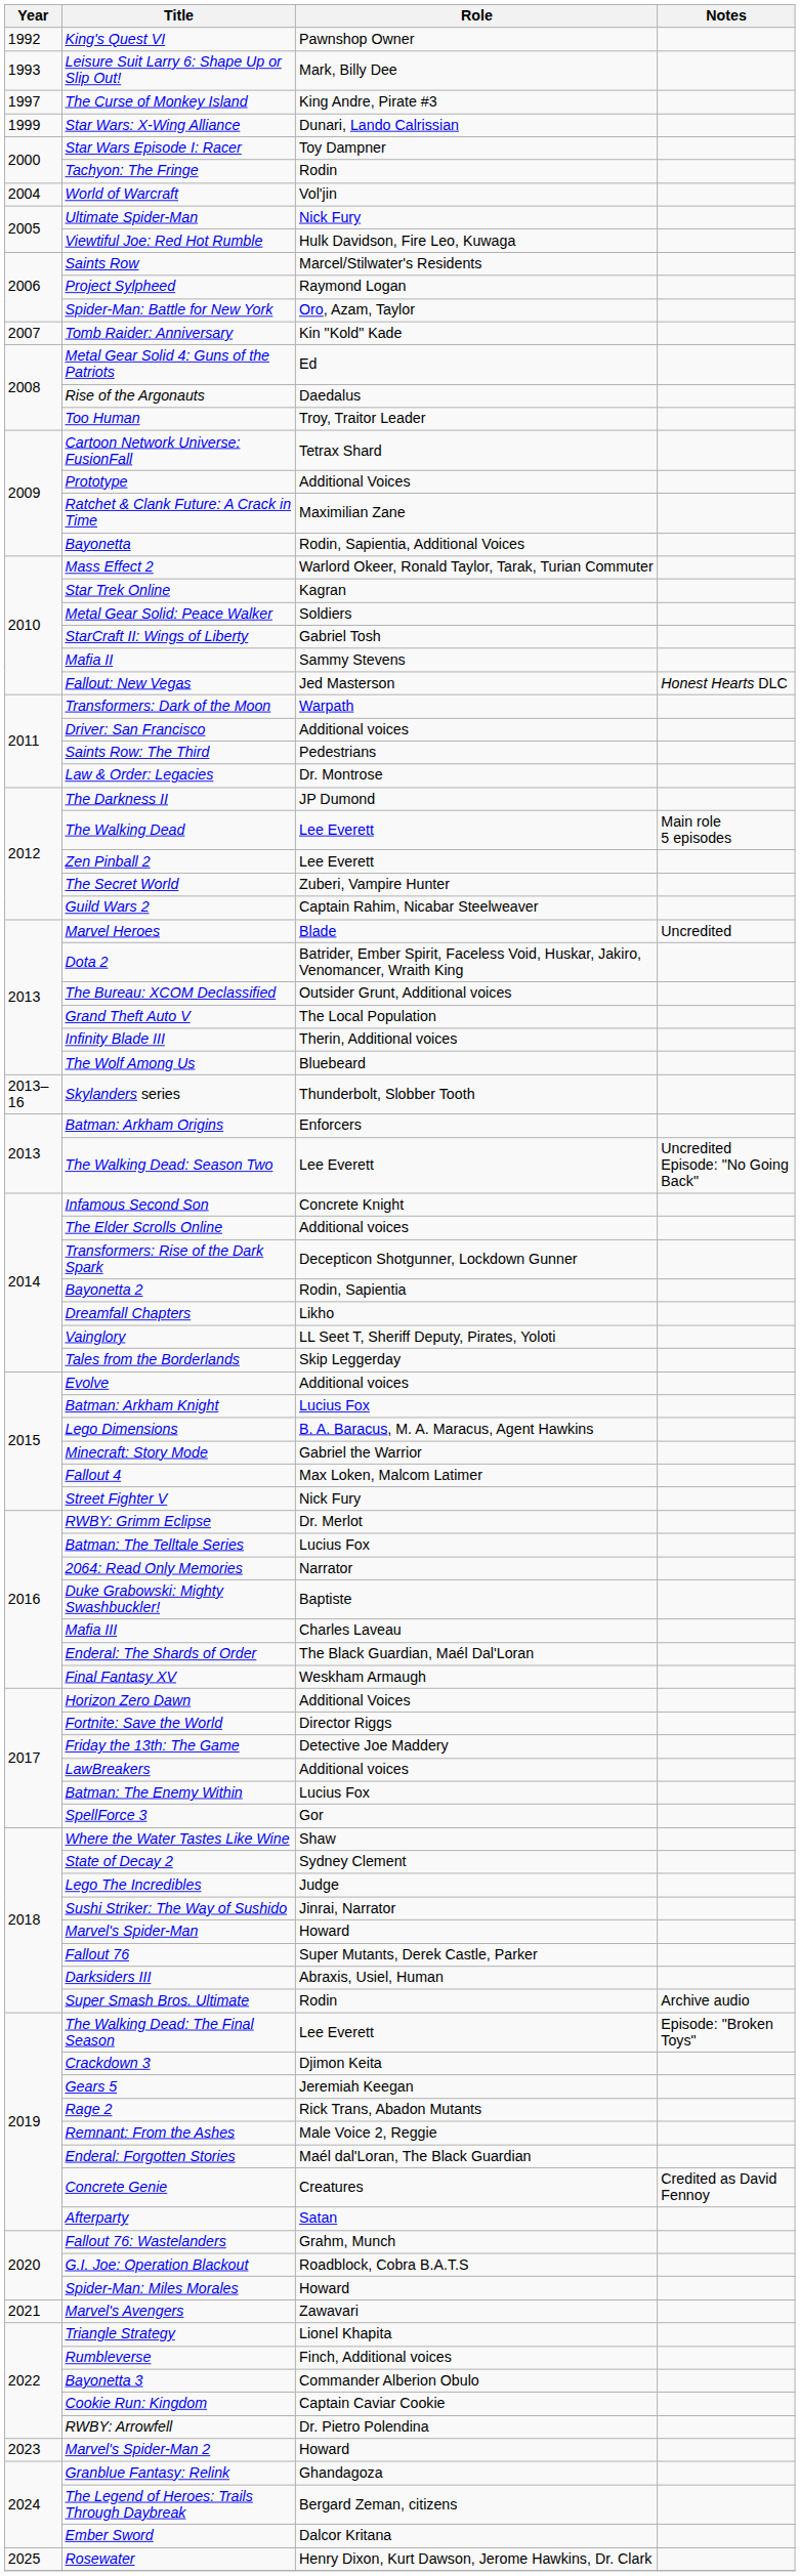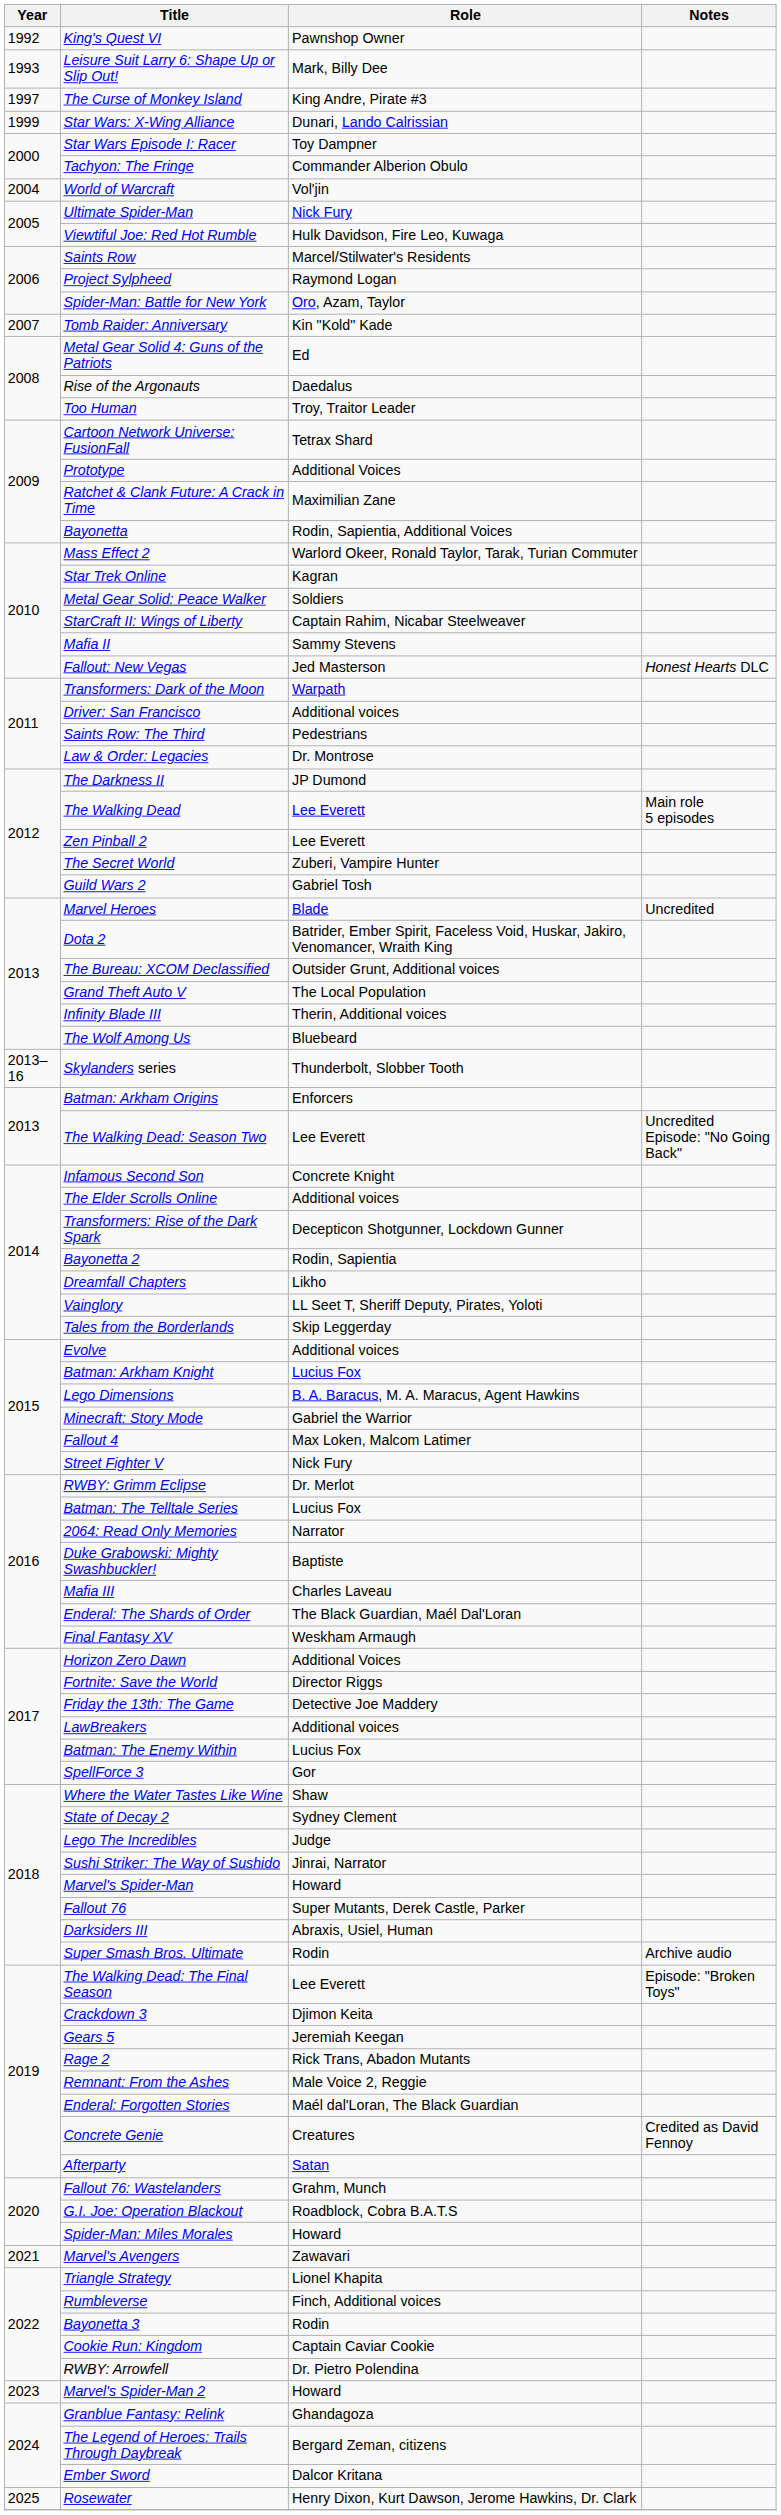 <table class="wikitable sortable">
 <tr>
 <th>Year</th>
 <th>Title</th>
 <th>Role</th>
 <th>Notes</th>
 </tr>
 <tr>
 <td>1992</td>
 <td><em><a href='#'>King's Quest VI</a></em></td>
 <td>Pawnshop Owner</td>
 <td></td>
 </tr>
 <tr>
 <td>1993</td>
 <td><em><a href='#'>Leisure Suit Larry 6: Shape Up or Slip Out!</a></em></td>
 <td>Mark, Billy Dee</td>
 <td></td>
 </tr>
 <tr>
 <td>1997</td>
 <td><em><a href='#'>The Curse of Monkey Island</a></em></td>
 <td>King Andre, Pirate #3</td>
 <td></td>
 </tr>
 <tr>
 <td>1999</td>
 <td><em><a href='#'>Star Wars: X-Wing Alliance</a></em></td>
 <td>Dunari, <a href='#'>Lando Calrissian</a></td>
 <td></td>
 </tr>
 <tr>
 <td rowspan="2">2000</td>
 <td><em><a href='#'>Star Wars Episode I: Racer</a></em></td>
 <td>Toy Dampner</td>
 <td></td>
 </tr>
 <tr>
 <td><em><a href='#'>Tachyon: The Fringe</a></em></td>
-<td>Rodin</td>
+<td>Commander Alberion Obulo</td>
 <td></td>
 </tr>
 <tr>
 <td>2004</td>
 <td><em><a href='#'>World of Warcraft</a></em></td>
 <td>Vol'jin</td>
 <td></td>
 </tr>
 <tr>
 <td rowspan="2">2005</td>
 <td><em><a href='#'>Ultimate Spider-Man</a></em></td>
 <td><a href='#'>Nick Fury</a></td>
 <td></td>
 </tr>
 <tr>
 <td><em><a href='#'>Viewtiful Joe: Red Hot Rumble</a></em></td>
 <td>Hulk Davidson, Fire Leo, Kuwaga</td>
 <td></td>
 </tr>
 <tr>
 <td rowspan="3">2006</td>
 <td><em><a href='#'>Saints Row</a></em></td>
 <td>Marcel/Stilwater's Residents</td>
 <td></td>
 </tr>
 <tr>
 <td><em><a href='#'>Project Sylpheed</a></em></td>
 <td>Raymond Logan</td>
 <td></td>
 </tr>
 <tr>
 <td><em><a href='#'>Spider-Man: Battle for New York</a></em></td>
 <td><a href='#'>Oro</a>, Azam, Taylor</td>
 <td></td>
 </tr>
 <tr>
 <td>2007</td>
 <td><em><a href='#'>Tomb Raider: Anniversary</a></em></td>
 <td>Kin "Kold" Kade</td>
 <td></td>
 </tr>
 <tr>
 <td rowspan="3">2008</td>
 <td><em><a href='#'>Metal Gear Solid 4: Guns of the Patriots</a></em></td>
 <td>Ed</td>
 <td></td>
 </tr>
 <tr>
 <td><em>Rise of the Argonauts</em></td>
 <td>Daedalus</td>
 <td></td>
 </tr>
 <tr>
 <td><em><a href='#'>Too Human</a></em></td>
 <td>Troy, Traitor Leader</td>
 <td></td>
 </tr>
 <tr>
 <td rowspan="4">2009</td>
 <td><em><a href='#'>Cartoon Network Universe: FusionFall</a></em></td>
 <td>Tetrax Shard</td>
 <td></td>
 </tr>
 <tr>
 <td><em><a href='#'>Prototype</a></em></td>
 <td>Additional Voices</td>
 <td></td>
 </tr>
 <tr>
 <td><em><a href='#'>Ratchet & Clank Future: A Crack in Time</a></em></td>
 <td>Maximilian Zane</td>
 <td></td>
 </tr>
 <tr>
 <td><em><a href='#'>Bayonetta</a></em></td>
 <td>Rodin, Sapientia, Additional Voices</td>
 <td></td>
 </tr>
 <tr>
 <td rowspan="6">2010</td>
 <td><em><a href='#'>Mass Effect 2</a></em></td>
 <td>Warlord Okeer, Ronald Taylor, Tarak, Turian Commuter</td>
 <td></td>
 </tr>
 <tr>
 <td><em><a href='#'>Star Trek Online</a></em></td>
 <td>Kagran</td>
 <td></td>
 </tr>
 <tr>
 <td><em><a href='#'>Metal Gear Solid: Peace Walker</a></em></td>
 <td>Soldiers</td>
 <td></td>
 </tr>
 <tr>
 <td><em><a href='#'>StarCraft II: Wings of Liberty</a></em></td>
-<td>Gabriel Tosh</td>
+<td>Captain Rahim, Nicabar Steelweaver</td>
 <td></td>
 </tr>
 <tr>
 <td><em><a href='#'>Mafia II</a></em></td>
 <td>Sammy Stevens</td>
 <td></td>
 </tr>
 <tr>
 <td><em><a href='#'>Fallout: New Vegas</a></em></td>
 <td>Jed Masterson</td>
 <td><em>Honest Hearts</em> DLC</td>
 </tr>
 <tr>
 <td rowspan="4">2011</td>
 <td><em><a href='#'>Transformers: Dark of the Moon</a></em></td>
 <td><a href='#'>Warpath</a></td>
 <td></td>
 </tr>
 <tr>
 <td><em><a href='#'>Driver: San Francisco</a></em></td>
 <td>Additional voices</td>
 <td></td>
 </tr>
 <tr>
 <td><em><a href='#'>Saints Row: The Third</a></em></td>
 <td>Pedestrians</td>
 <td></td>
 </tr>
 <tr>
 <td><em><a href='#'>Law & Order: Legacies</a></em></td>
 <td>Dr. Montrose</td>
 <td></td>
 </tr>
 <tr>
 <td rowspan="5">2012</td>
 <td><em><a href='#'>The Darkness II</a></em></td>
 <td>JP Dumond</td>
 <td></td>
 </tr>
 <tr>
 <td><em><a href='#'>The Walking Dead</a></em></td>
 <td><a href='#'>Lee Everett</a></td>
 <td>Main role <br> 5 episodes</td>
 </tr>
 <tr>
 <td><em><a href='#'>Zen Pinball 2</a></em></td>
 <td>Lee Everett</td>
 <td></td>
 </tr>
 <tr>
 <td><em><a href='#'>The Secret World</a></em></td>
 <td>Zuberi, Vampire Hunter</td>
 <td></td>
 </tr>
 <tr>
 <td><em><a href='#'>Guild Wars 2</a></em></td>
-<td>Captain Rahim, Nicabar Steelweaver</td>
+<td>Gabriel Tosh</td>
 <td></td>
 </tr>
 <tr>
 <td rowspan="6">2013</td>
 <td><em><a href='#'>Marvel Heroes</a></em></td>
 <td><a href='#'>Blade</a></td>
 <td>Uncredited</td>
 </tr>
 <tr>
 <td><em><a href='#'>Dota 2</a></em></td>
 <td>Batrider, Ember Spirit, Faceless Void, Huskar, Jakiro, Venomancer, Wraith King</td>
 <td></td>
 </tr>
 <tr>
 <td><em><a href='#'>The Bureau: XCOM Declassified</a></em></td>
 <td>Outsider Grunt, Additional voices</td>
 <td></td>
 </tr>
 <tr>
 <td><em><a href='#'>Grand Theft Auto V</a></em></td>
 <td>The Local Population</td>
 <td></td>
 </tr>
 <tr>
 <td><em><a href='#'>Infinity Blade III</a></em></td>
 <td>Therin, Additional voices</td>
 <td></td>
 </tr>
 <tr>
 <td><em><a href='#'>The Wolf Among Us</a></em></td>
 <td>Bluebeard</td>
 <td></td>
 </tr>
 <tr>
 <td>2013–16</td>
 <td><em><a href='#'>Skylanders</a></em> series</td>
 <td>Thunderbolt, Slobber Tooth</td>
 <td></td>
 </tr>
 <tr>
 <td rowspan="2">2013</td>
 <td><em><a href='#'>Batman: Arkham Origins</a></em></td>
 <td>Enforcers</td>
 <td></td>
 </tr>
 <tr>
 <td><em><a href='#'>The Walking Dead: Season Two</a></em></td>
 <td>Lee Everett</td>
 <td>Uncredited<br>Episode: "No Going Back"</td>
 </tr>
 <tr>
 <td rowspan="7">2014</td>
 <td><em><a href='#'>Infamous Second Son</a></em></td>
 <td>Concrete Knight</td>
 <td></td>
 </tr>
 <tr>
 <td><em><a href='#'>The Elder Scrolls Online</a></em></td>
 <td>Additional voices</td>
 <td></td>
 </tr>
 <tr>
 <td><em><a href='#'>Transformers: Rise of the Dark Spark</a></em></td>
 <td>Decepticon Shotgunner, Lockdown Gunner</td>
 <td></td>
 </tr>
 <tr>
 <td><em><a href='#'>Bayonetta 2</a></em></td>
 <td>Rodin, Sapientia</td>
 <td></td>
 </tr>
 <tr>
 <td><em><a href='#'>Dreamfall Chapters</a></em></td>
 <td>Likho</td>
 <td></td>
 </tr>
 <tr>
 <td><em><a href='#'>Vainglory</a></em></td>
 <td>LL Seet T, Sheriff Deputy, Pirates, Yoloti</td>
 <td></td>
 </tr>
 <tr>
 <td><em><a href='#'>Tales from the Borderlands</a></em></td>
 <td>Skip Leggerday</td>
 <td></td>
 </tr>
 <tr>
 <td rowspan="6">2015</td>
 <td><em><a href='#'>Evolve</a></em></td>
 <td>Additional voices</td>
 <td></td>
 </tr>
 <tr>
 <td><em><a href='#'>Batman: Arkham Knight</a></em></td>
 <td><a href='#'>Lucius Fox</a></td>
 <td></td>
 </tr>
 <tr>
 <td><em><a href='#'>Lego Dimensions</a></em></td>
 <td><a href='#'>B. A. Baracus</a>, M. A. Maracus, Agent Hawkins</td>
 <td></td>
 </tr>
 <tr>
 <td><em><a href='#'>Minecraft: Story Mode</a></em></td>
 <td>Gabriel the Warrior</td>
 <td></td>
 </tr>
 <tr>
 <td><em><a href='#'>Fallout 4</a></em></td>
 <td>Max Loken, Malcom Latimer</td>
 <td></td>
 </tr>
 <tr>
 <td><em><a href='#'>Street Fighter V</a></em></td>
 <td>Nick Fury</td>
 <td></td>
 </tr>
 <tr>
 <td rowspan="7">2016</td>
 <td><em><a href='#'>RWBY: Grimm Eclipse</a></em></td>
 <td>Dr. Merlot</td>
 <td></td>
 </tr>
 <tr>
 <td><em><a href='#'>Batman: The Telltale Series</a></em></td>
 <td>Lucius Fox</td>
 <td></td>
 </tr>
 <tr>
 <td><em><a href='#'>2064: Read Only Memories</a></em></td>
 <td>Narrator</td>
 <td></td>
 </tr>
 <tr>
 <td><em><a href='#'>Duke Grabowski: Mighty Swashbuckler!</a></em></td>
 <td>Baptiste</td>
 <td></td>
 </tr>
 <tr>
 <td><em><a href='#'>Mafia III</a></em></td>
 <td>Charles Laveau</td>
 <td></td>
 </tr>
 <tr>
 <td><em><a href='#'>Enderal: The Shards of Order</a></em></td>
 <td>The Black Guardian, Maél Dal'Loran</td>
 <td></td>
 </tr>
 <tr>
 <td><em><a href='#'>Final Fantasy XV</a></em></td>
 <td>Weskham Armaugh</td>
 <td></td>
 </tr>
 <tr>
 <td rowspan="6">2017</td>
 <td><em><a href='#'>Horizon Zero Dawn</a></em></td>
 <td>Additional Voices</td>
 <td></td>
 </tr>
 <tr>
 <td><em><a href='#'>Fortnite: Save the World</a></em></td>
 <td>Director Riggs</td>
 <td></td>
 </tr>
 <tr>
 <td><em><a href='#'>Friday the 13th: The Game</a></em></td>
 <td>Detective Joe Maddery</td>
 <td></td>
 </tr>
 <tr>
 <td><em><a href='#'>LawBreakers</a></em></td>
 <td>Additional voices</td>
 <td></td>
 </tr>
 <tr>
 <td><em><a href='#'>Batman: The Enemy Within</a></em></td>
 <td>Lucius Fox</td>
 <td></td>
 </tr>
 <tr>
 <td><em><a href='#'>SpellForce 3</a></em></td>
 <td>Gor</td>
 <td></td>
 </tr>
 <tr>
 <td rowspan="8">2018</td>
 <td><em><a href='#'>Where the Water Tastes Like Wine</a></em></td>
 <td>Shaw</td>
 <td></td>
 </tr>
 <tr>
 <td><em><a href='#'>State of Decay 2</a></em></td>
 <td>Sydney Clement</td>
 <td></td>
 </tr>
 <tr>
 <td><em><a href='#'>Lego The Incredibles</a></em></td>
 <td>Judge</td>
 <td></td>
 </tr>
 <tr>
 <td><em><a href='#'>Sushi Striker: The Way of Sushido</a></em></td>
 <td>Jinrai, Narrator</td>
 <td></td>
 </tr>
 <tr>
 <td><em><a href='#'>Marvel's Spider-Man</a></em></td>
 <td>Howard</td>
 <td></td>
 </tr>
 <tr>
 <td><em><a href='#'>Fallout 76</a></em></td>
 <td>Super Mutants, Derek Castle, Parker</td>
 <td></td>
 </tr>
 <tr>
 <td><em><a href='#'>Darksiders III</a></em></td>
 <td>Abraxis, Usiel, Human</td>
 <td></td>
 </tr>
 <tr>
 <td><em><a href='#'>Super Smash Bros. Ultimate</a></em></td>
 <td>Rodin</td>
 <td>Archive audio</td>
 </tr>
 <tr>
 <td rowspan="8">2019</td>
 <td><em><a href='#'>The Walking Dead: The Final Season</a></em></td>
 <td>Lee Everett</td>
 <td>Episode: "Broken Toys"</td>
 </tr>
 <tr>
 <td><em><a href='#'>Crackdown 3</a></em></td>
 <td>Djimon Keita</td>
 <td></td>
 </tr>
 <tr>
 <td><em><a href='#'>Gears 5</a></em></td>
 <td>Jeremiah Keegan</td>
 <td></td>
 </tr>
 <tr>
 <td><em><a href='#'>Rage 2</a></em></td>
 <td>Rick Trans, Abadon Mutants</td>
 <td></td>
 </tr>
 <tr>
 <td><em><a href='#'>Remnant: From the Ashes</a></em></td>
 <td>Male Voice 2, Reggie</td>
 <td></td>
 </tr>
 <tr>
 <td><em><a href='#'>Enderal: Forgotten Stories</a></em></td>
 <td>Maél dal'Loran, The Black Guardian</td>
 <td></td>
 </tr>
 <tr>
 <td><em><a href='#'>Concrete Genie</a></em></td>
 <td>Creatures</td>
 <td>Credited as David Fennoy</td>
 </tr>
 <tr>
 <td><em><a href='#'>Afterparty</a></em></td>
 <td><a href='#'>Satan</a></td>
 <td></td>
 </tr>
 <tr>
 <td rowspan="3">2020</td>
 <td><em><a href='#'>Fallout 76: Wastelanders</a></em></td>
 <td>Grahm, Munch</td>
 <td></td>
 </tr>
 <tr>
 <td><em><a href='#'>G.I. Joe: Operation Blackout</a></em></td>
 <td>Roadblock, Cobra B.A.T.S</td>
 <td></td>
 </tr>
 <tr>
 <td><em><a href='#'>Spider-Man: Miles Morales</a></em></td>
 <td>Howard</td>
 <td></td>
 </tr>
 <tr>
 <td>2021</td>
 <td><em><a href='#'>Marvel's Avengers</a></em></td>
 <td>Zawavari</td>
 <td></td>
 </tr>
 <tr>
 <td rowspan="5">2022</td>
 <td><em><a href='#'>Triangle Strategy</a></em></td>
 <td>Lionel Khapita</td>
 <td></td>
 </tr>
 <tr>
 <td><em><a href='#'>Rumbleverse</a></em></td>
 <td>Finch, Additional voices</td>
 <td></td>
 </tr>
 <tr>
 <td><em><a href='#'>Bayonetta 3</a></em></td>
-<td>Commander Alberion Obulo</td>
+<td>Rodin</td>
 <td></td>
 </tr>
 <tr>
 <td><em><a href='#'>Cookie Run: Kingdom</a></em></td>
 <td>Captain Caviar Cookie</td>
 <td></td>
 </tr>
 <tr>
 <td><em>RWBY: Arrowfell</em></td>
 <td>Dr. Pietro Polendina</td>
 <td></td>
 </tr>
 <tr>
 <td>2023</td>
 <td><em><a href='#'>Marvel's Spider-Man 2</a></em></td>
 <td>Howard</td>
 <td></td>
 </tr>
 <tr>
 <td rowspan="3">2024</td>
 <td><em><a href='#'>Granblue Fantasy: Relink</a></em></td>
 <td>Ghandagoza</td>
 <td></td>
 </tr>
 <tr>
 <td><em><a href='#'>The Legend of Heroes: Trails Through Daybreak</a></em></td>
 <td>Bergard Zeman, citizens</td>
 <td></td>
 </tr>
 <tr>
 <td><em><a href='#'>Ember Sword</a></em></td>
 <td>Dalcor Kritana</td>
 <td></td>
 </tr>
 <tr>
 <td>2025</td>
 <td><em><a href='#'>Rosewater</a></em></td>
 <td>Henry Dixon, Kurt Dawson, Jerome Hawkins, Dr. Clark</td>
 <td></td>
 </tr>
 <tr>
 </tr>
 </table>
